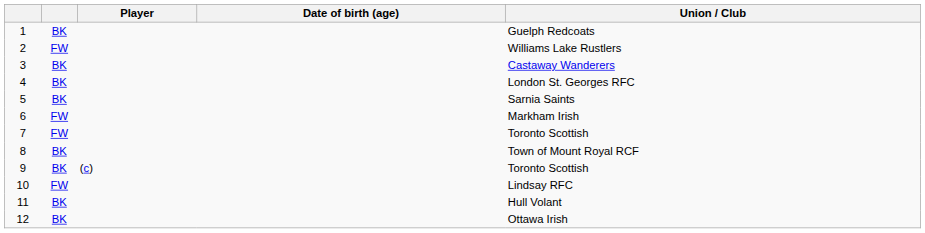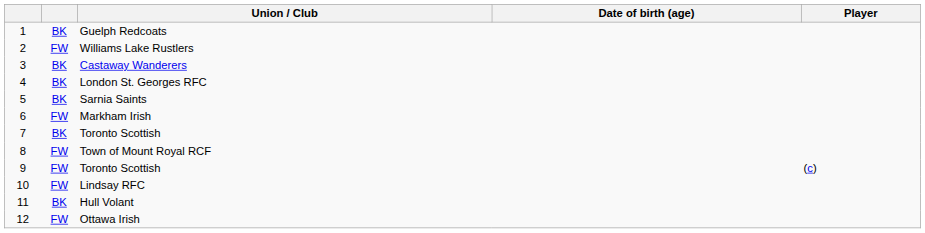 <table class="sortable wikitable plainrowheaders" style="font-size:95%; width: 98%">
 <tr>
 <th scope="col" style="width:4%"></th>
 <th scope="col" style="width:4%"></th>
+<th scope="col">Union / Club</th>
+<th scope="col">Date of birth (age)</th>
 <th scope="col">Player</th>
-<th scope="col">Date of birth (age)</th>
-<th scope="col">Union / Club</th>
 </tr>
 <tr>
 <td style="text-align:center; border:0">1</td>
 <td style="text-align:center; border:0"><a href='#'>BK</a></td>
+<td style="text-align:left; border:0"> Guelph Redcoats</td>
 <td style="text-align:left; border:0"></td>
 <td style="text-align:left; border:0"></td>
-<td style="text-align:left; border:0"> Guelph Redcoats</td>
 </tr>
 <tr>
 <td style="text-align:center; border:0">2</td>
 <td style="text-align:center; border:0"><a href='#'>FW</a></td>
+<td style="text-align:left; border:0"> Williams Lake Rustlers</td>
 <td style="text-align:left; border:0"></td>
 <td style="text-align:left; border:0"></td>
-<td style="text-align:left; border:0"> Williams Lake Rustlers</td>
 </tr>
 <tr>
 <td style="text-align:center; border:0">3</td>
 <td style="text-align:center; border:0"><a href='#'>BK</a></td>
+<td style="text-align:left; border:0"> <a href='#'>Castaway Wanderers</a></td>
 <td style="text-align:left; border:0"></td>
 <td style="text-align:left; border:0"></td>
-<td style="text-align:left; border:0"> <a href='#'>Castaway Wanderers</a></td>
 </tr>
 <tr>
 <td style="text-align:center; border:0">4</td>
 <td style="text-align:center; border:0"><a href='#'>BK</a></td>
+<td style="text-align:left; border:0"> London St. Georges RFC</td>
 <td style="text-align:left; border:0"></td>
 <td style="text-align:left; border:0"></td>
-<td style="text-align:left; border:0"> London St. Georges RFC</td>
 </tr>
 <tr>
 <td style="text-align:center; border:0">5</td>
 <td style="text-align:center; border:0"><a href='#'>BK</a></td>
+<td style="text-align:left; border:0"> Sarnia Saints</td>
 <td style="text-align:left; border:0"></td>
 <td style="text-align:left; border:0"></td>
-<td style="text-align:left; border:0"> Sarnia Saints</td>
 </tr>
 <tr>
 <td style="text-align:center; border:0">6</td>
 <td style="text-align:center; border:0"><a href='#'>FW</a></td>
+<td style="text-align:left; border:0"> Markham Irish</td>
 <td style="text-align:left; border:0"></td>
 <td style="text-align:left; border:0"></td>
-<td style="text-align:left; border:0"> Markham Irish</td>
 </tr>
 <tr>
 <td style="text-align:center; border:0">7</td>
-<td style="text-align:center; border:0"><a href='#'>FW</a></td>
+<td style="text-align:center; border:0"><a href='#'>BK</a></td>
+<td style="text-align:left; border:0"> Toronto Scottish</td>
 <td style="text-align:left; border:0"></td>
 <td style="text-align:left; border:0"></td>
-<td style="text-align:left; border:0"> Toronto Scottish</td>
 </tr>
 <tr>
 <td style="text-align:center; border:0">8</td>
-<td style="text-align:center; border:0"><a href='#'>BK</a></td>
+<td style="text-align:center; border:0"><a href='#'>FW</a></td>
+<td style="text-align:left; border:0"> Town of Mount Royal RCF</td>
 <td style="text-align:left; border:0"></td>
 <td style="text-align:left; border:0"></td>
-<td style="text-align:left; border:0"> Town of Mount Royal RCF</td>
 </tr>
 <tr>
 <td style="text-align:center; border:0">9</td>
-<td style="text-align:center; border:0"><a href='#'>BK</a></td>
+<td style="text-align:center; border:0"><a href='#'>FW</a></td>
+<td style="text-align:left; border:0"> Toronto Scottish</td>
+<td style="text-align:left; border:0"></td>
 <td style="text-align:left; border:0"> (<a href='#'>c</a>)</td>
-<td style="text-align:left; border:0"></td>
-<td style="text-align:left; border:0"> Toronto Scottish</td>
 </tr>
 <tr>
 <td style="text-align:center; border:0">10</td>
 <td style="text-align:center; border:0"><a href='#'>FW</a></td>
+<td style="text-align:left; border:0"> Lindsay RFC</td>
 <td style="text-align:left; border:0"></td>
 <td style="text-align:left; border:0"></td>
-<td style="text-align:left; border:0"> Lindsay RFC</td>
 </tr>
 <tr>
 <td style="text-align:center; border:0">11</td>
 <td style="text-align:center; border:0"><a href='#'>BK</a></td>
+<td style="text-align:left; border:0"> Hull Volant</td>
 <td style="text-align:left; border:0"></td>
 <td style="text-align:left; border:0"></td>
-<td style="text-align:left; border:0"> Hull Volant</td>
 </tr>
 <tr>
 <td style="text-align:center; border:0">12</td>
-<td style="text-align:center; border:0"><a href='#'>BK</a></td>
+<td style="text-align:center; border:0"><a href='#'>FW</a></td>
+<td style="text-align:left; border:0"> Ottawa Irish</td>
 <td style="text-align:left; border:0"></td>
 <td style="text-align:left; border:0"></td>
-<td style="text-align:left; border:0"> Ottawa Irish</td>
 </tr>
 </table>
